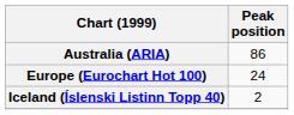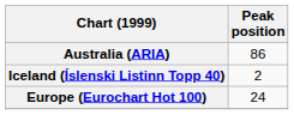 <table class="wikitable sortable plainrowheaders" style="text-align:center">
 <tr>
 <th>Chart (1999)</th>
 <th>Peak<br>position</th>
 </tr>
 <tr>
 <th scope="row">Australia (<a href='#'>ARIA</a>)</th>
 <td>86</td>
 </tr>
 <tr>
+<th scope="row">Iceland (<a href='#'>Íslenski Listinn Topp 40</a>)</th>
+<td>2</td>
+</tr>
+<tr>
 <th scope="row">Europe (<a href='#'>Eurochart Hot 100</a>)</th>
 <td>24</td>
-</tr>
-<tr>
-<th scope="row">Iceland (<a href='#'>Íslenski Listinn Topp 40</a>)</th>
-<td>2</td>
 </tr>
 <tr>
 </tr>
 <tr>
 </tr>
 <tr>
 </tr>
 <tr>
 </tr>
 </table>
